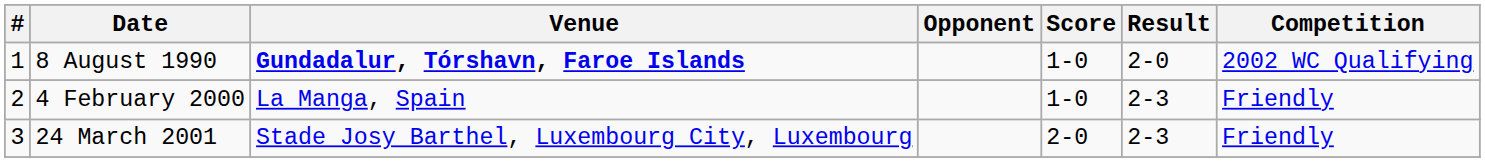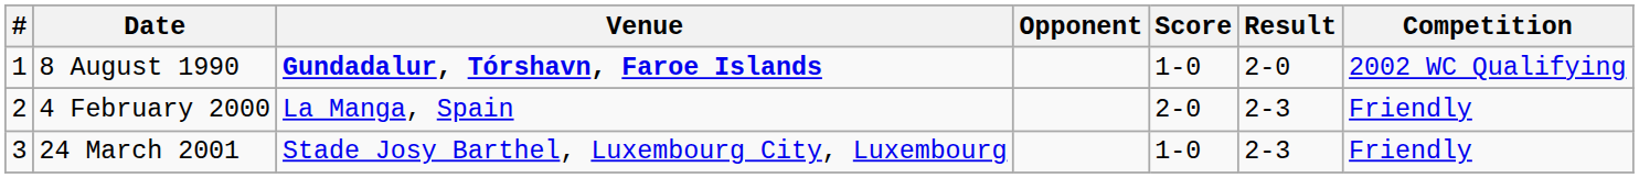 <table class="wikitable">
 <tr>
 <th>#</th>
 <th>Date</th>
 <th>Venue</th>
 <th>Opponent</th>
 <th>Score</th>
 <th>Result</th>
 <th>Competition</th>
 </tr>
 <tr>
 <td>1</td>
 <td>8 August 1990</td>
 <td><strong><a href='#'>Gundadalur</a>, <a href='#'>Tórshavn</a>, <a href='#'>Faroe Islands</a></strong></td>
 <td></td>
 <td>1-0</td>
 <td>2-0</td>
 <td><a href='#'>2002 WC Qualifying</a></td>
 </tr>
 <tr>
 <td>2</td>
 <td>4 February 2000</td>
 <td><a href='#'>La Manga</a>, <a href='#'>Spain</a></td>
 <td></td>
-<td>1-0</td>
+<td>2-0</td>
 <td>2-3</td>
 <td><a href='#'>Friendly</a></td>
 </tr>
 <tr>
 <td>3</td>
 <td>24 March 2001</td>
 <td><a href='#'>Stade Josy Barthel</a>, <a href='#'>Luxembourg City</a>, <a href='#'>Luxembourg</a></td>
 <td></td>
-<td>2-0</td>
+<td>1-0</td>
 <td>2-3</td>
 <td><a href='#'>Friendly</a></td>
 </tr>
 </table>
